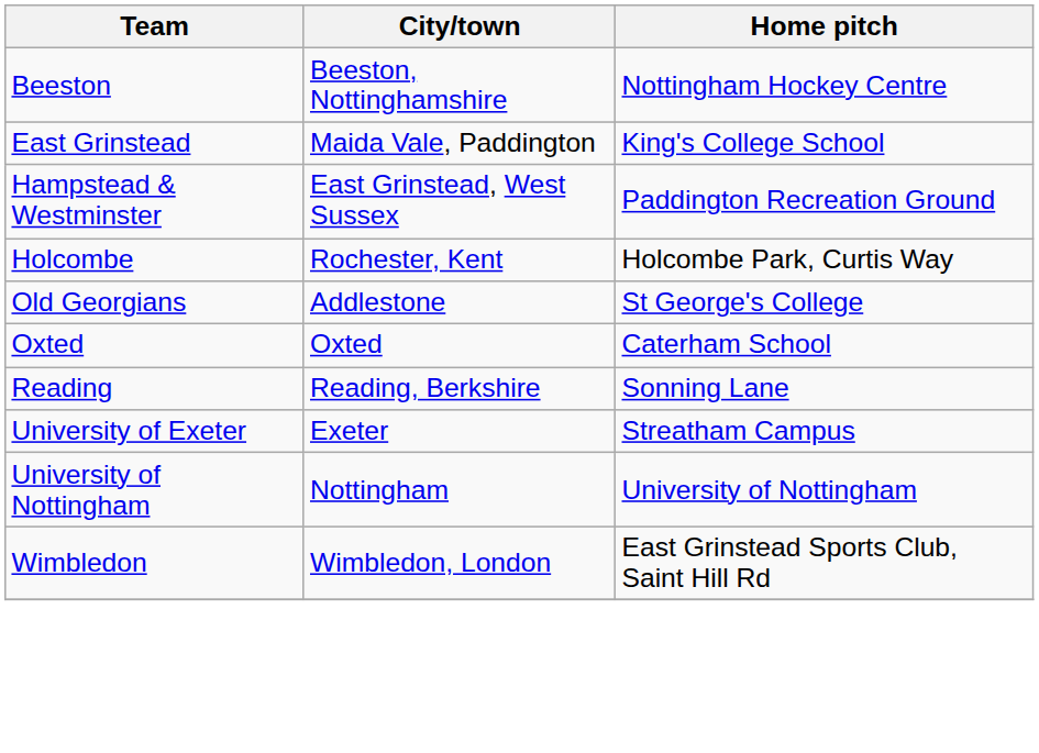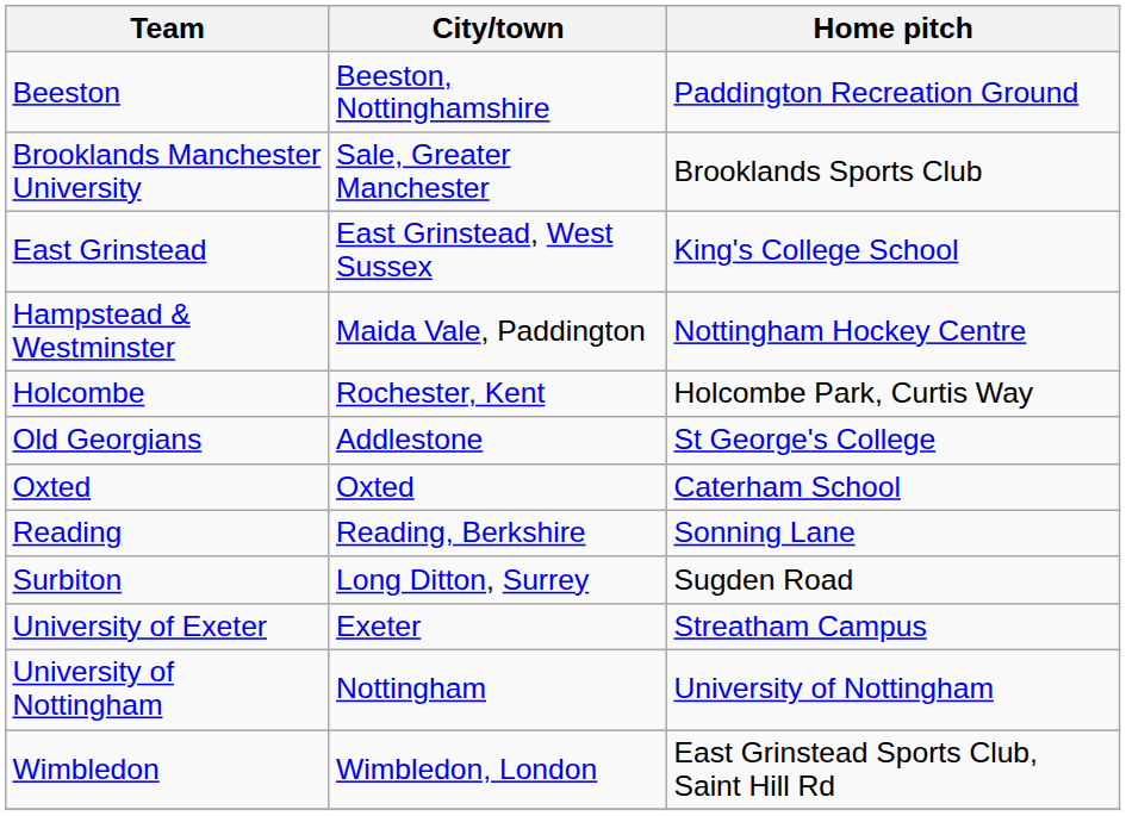 <table class="wikitable sortable">
 <tr>
 <th width=200>Team</th>
 <th width=200>City/town</th>
 <th width=300>Home pitch</th>
 </tr>
 <tr>
 <td><a href='#'>Beeston</a></td>
 <td><a href='#'>Beeston, Nottinghamshire</a></td>
-<td><a href='#'>Nottingham Hockey Centre</a></td>
+<td><a href='#'>Paddington Recreation Ground</a></td>
+</tr>
+<tr>
+<td><a href='#'>Brooklands Manchester University</a></td>
+<td><a href='#'>Sale, Greater Manchester</a></td>
+<td>Brooklands Sports Club</td>
 </tr>
 <tr>
 <td><a href='#'>East Grinstead</a></td>
-<td><a href='#'>Maida Vale</a>, Paddington</td>
+<td><a href='#'>East Grinstead</a>, <a href='#'>West Sussex</a></td>
 <td><a href='#'>King's College School</a></td>
 </tr>
 <tr>
 <td><a href='#'>Hampstead & Westminster</a></td>
-<td><a href='#'>East Grinstead</a>, <a href='#'>West Sussex</a></td>
-<td><a href='#'>Paddington Recreation Ground</a></td>
+<td><a href='#'>Maida Vale</a>, Paddington</td>
+<td><a href='#'>Nottingham Hockey Centre</a></td>
 </tr>
 <tr>
 <td><a href='#'>Holcombe</a></td>
 <td><a href='#'>Rochester, Kent</a></td>
 <td>Holcombe Park, Curtis Way</td>
 </tr>
 <tr>
 <td><a href='#'>Old Georgians</a></td>
 <td><a href='#'>Addlestone</a></td>
 <td><a href='#'>St George's College</a></td>
 </tr>
 <tr>
 <td><a href='#'>Oxted</a></td>
 <td><a href='#'>Oxted</a></td>
 <td><a href='#'>Caterham School</a></td>
 </tr>
 <tr>
 <td><a href='#'>Reading</a></td>
 <td><a href='#'>Reading, Berkshire</a></td>
 <td><a href='#'>Sonning Lane</a></td>
 </tr>
 <tr>
+<td><a href='#'>Surbiton</a></td>
+<td><a href='#'>Long Ditton</a>, <a href='#'>Surrey</a></td>
+<td>Sugden Road</td>
+</tr>
+<tr>
 <td><a href='#'>University of Exeter</a></td>
 <td><a href='#'>Exeter</a></td>
 <td><a href='#'>Streatham Campus</a></td>
 </tr>
 <tr>
 <td><a href='#'>University of Nottingham</a></td>
 <td><a href='#'>Nottingham</a></td>
 <td><a href='#'>University of Nottingham</a></td>
 </tr>
 <tr>
 <td><a href='#'>Wimbledon</a></td>
 <td><a href='#'>Wimbledon, London</a></td>
 <td>East Grinstead Sports Club, Saint Hill Rd</td>
 </tr>
 <tr>
 </tr>
 </table>
